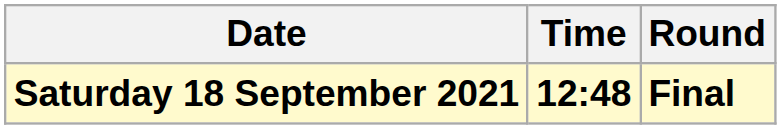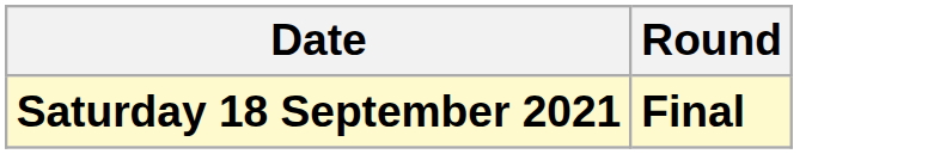 <table class="wikitable">
 <tr>
 <th>Date</th>
-<th>Time</th>
 <th>Round</th>
 </tr>
 <tr>
 <td style=background:lemonchiffon><strong>Saturday 18 September 2021</strong></td>
-<td style=background:lemonchiffon><strong>12:48</strong></td>
 <td style=background:lemonchiffon><strong>Final</strong></td>
 </tr>
 </table>
